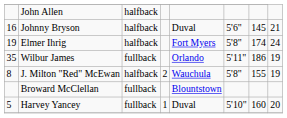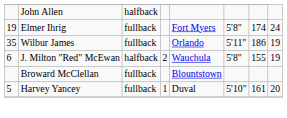 <table class="wikitable">
 <tr>
 </tr>
 <tr>
 <td></td>
 <td>John Allen</td>
 <td>halfback</td>
 <td></td>
 <td></td>
 <td></td>
 <td></td>
 </tr>
 <tr>
-<td>16</td>
-<td>Johnny Bryson</td>
-<td>halfback</td>
-<td></td>
-<td>Duval</td>
-<td>5'6"</td>
-<td>145</td>
-<td>21</td>
-</tr>
-<tr>
 <td>19</td>
 <td>Elmer Ihrig</td>
-<td>halfback</td>
+<td>fullback</td>
 <td></td>
 <td><a href='#'>Fort Myers</a></td>
 <td>5'8"</td>
 <td>174</td>
 <td>24</td>
 </tr>
 <tr>
 <td>35</td>
 <td>Wilbur James</td>
 <td>fullback</td>
 <td></td>
 <td><a href='#'>Orlando</a></td>
 <td>5'11"</td>
 <td>186</td>
 <td>19</td>
 </tr>
 <tr>
-<td>8</td>
+<td>6</td>
 <td>J. Milton "Red" McEwan</td>
 <td>halfback</td>
 <td>2</td>
 <td><a href='#'>Wauchula</a></td>
 <td>5'8"</td>
 <td>155</td>
 <td>19</td>
 </tr>
 <tr>
 <td></td>
 <td>Broward McClellan</td>
 <td>fullback</td>
 <td></td>
 <td><a href='#'>Blountstown</a></td>
 <td></td>
 <td></td>
 <td></td>
 </tr>
 <tr>
 <td>5</td>
 <td>Harvey Yancey</td>
 <td>fullback</td>
 <td>1</td>
 <td>Duval</td>
 <td>5'10"</td>
-<td>160</td>
+<td>161</td>
 <td>20</td>
 </tr>
 <tr>
 </tr>
 </table>
